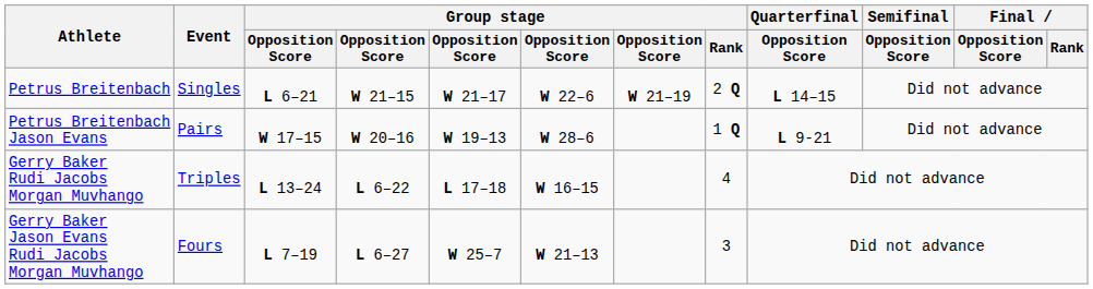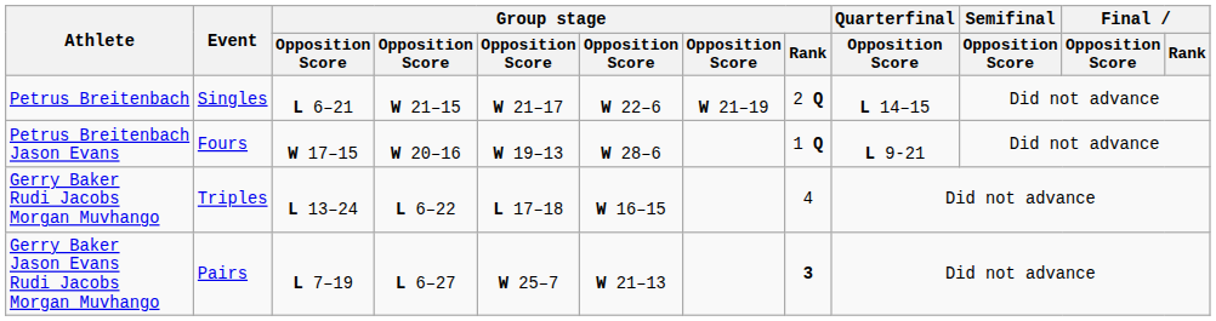 <table class="wikitable" style="font-size:88%">
 <tr>
 <th rowspan=2>Athlete</th>
 <th rowspan=2>Event</th>
 <th colspan=6>Group stage</th>
 <th>Quarterfinal</th>
 <th>Semifinal</th>
 <th colspan=2>Final / </th>
 </tr>
 <tr style="font-size:95%">
 <th>Opposition<br>Score</th>
 <th>Opposition<br>Score</th>
 <th>Opposition<br>Score</th>
 <th>Opposition<br>Score</th>
 <th>Opposition<br>Score</th>
 <th>Rank</th>
 <th>Opposition<br>Score</th>
 <th>Opposition<br>Score</th>
 <th>Opposition<br>Score</th>
 <th>Rank</th>
 </tr>
 <tr align=center>
 <td align=left><a href='#'>Petrus Breitenbach</a></td>
 <td align=left><a href='#'>Singles</a></td>
 <td><br> <strong>L</strong> 6–21</td>
 <td><br> <strong>W</strong> 21–15</td>
 <td><br> <strong>W</strong> 21–17</td>
 <td><br> <strong>W</strong> 22–6</td>
 <td><br> <strong>W</strong> 21–19</td>
 <td>2 <strong>Q</strong></td>
 <td><br> <strong>L</strong> 14–15</td>
 <td Colspan=3>Did not advance</td>
 </tr>
 <tr align=center>
 <td align=left><a href='#'>Petrus Breitenbach</a><br><a href='#'>Jason Evans</a></td>
-<td align=left><a href='#'>Pairs</a></td>
+<td align=left><a href='#'>Fours</a></td>
 <td><br> <strong>W</strong> 17–15</td>
 <td><br> <strong>W</strong> 20–16</td>
 <td><br> <strong>W</strong> 19–13</td>
 <td><br> <strong>W</strong> 28–6</td>
 <td></td>
 <td>1 <strong>Q</strong></td>
 <td><br> <strong>L</strong> 9-21</td>
 <td Colspan=3>Did not advance</td>
 </tr>
 <tr align=center>
 <td align=left><a href='#'>Gerry Baker</a><br><a href='#'>Rudi Jacobs</a><br><a href='#'>Morgan Muvhango</a></td>
 <td align=left><a href='#'>Triples</a></td>
 <td><br> <strong>L</strong> 13–24</td>
 <td><br> <strong>L</strong> 6–22</td>
 <td><br> <strong>L</strong> 17–18</td>
 <td><br> <strong>W</strong> 16–15</td>
 <td></td>
 <td>4</td>
 <td Colspan=4>Did not advance</td>
 </tr>
 <tr align=center>
 <td align=left><a href='#'>Gerry Baker</a><br><a href='#'>Jason Evans</a><br><a href='#'>Rudi Jacobs</a><br><a href='#'>Morgan Muvhango</a></td>
-<td align=left><a href='#'>Fours</a></td>
+<td align=left><a href='#'>Pairs</a></td>
 <td><br> <strong>L</strong> 7–19</td>
 <td><br> <strong>L</strong> 6–27</td>
 <td><br> <strong>W</strong> 25–7</td>
 <td><br> <strong>W</strong> 21–13</td>
 <td></td>
-<td>3</td>
+<td><strong>3</strong></td>
 <td Colspan=4>Did not advance</td>
 </tr>
 </table>
